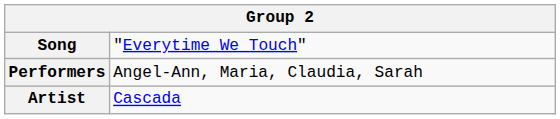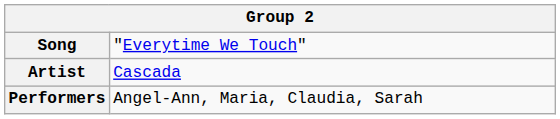 <table class="wikitable" style="font-size: 90%" width=400px>
 <tr>
 <th colspan=2>Group 2</th>
 </tr>
 <tr>
 <th width=10%>Song</th>
 <td>"<a href='#'>Everytime We Touch</a>"</td>
 </tr>
 <tr>
+<th width=10%>Artist</th>
+<td><a href='#'>Cascada</a></td>
+</tr>
+<tr>
 <th width=10%>Performers</th>
 <td>Angel-Ann, Maria, Claudia, Sarah</td>
 </tr>
-<tr>
-<th width=10%>Artist</th>
-<td><a href='#'>Cascada</a></td>
-</tr>
 </table>
